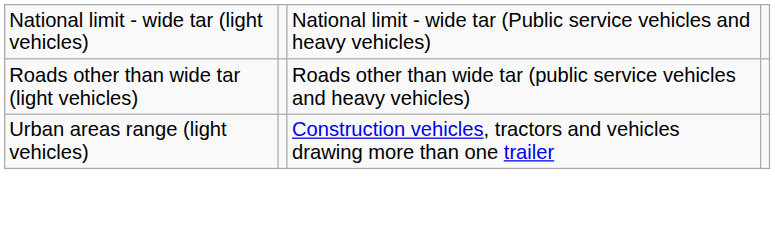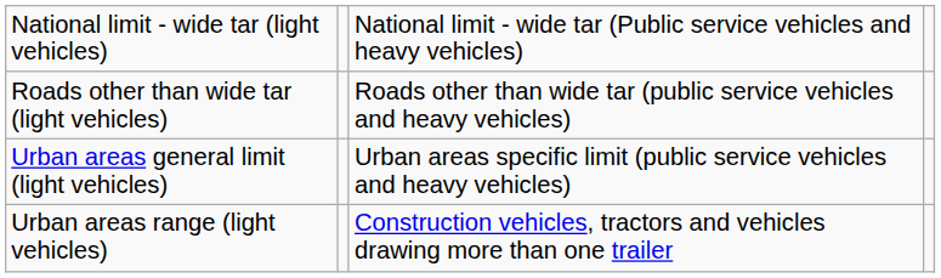 <table class="wikitable table">
 <tr>
 <td>National limit - wide tar (light vehicles)</td>
 <td></td>
 <td>National limit - wide tar (Public service vehicles and heavy vehicles)</td>
 <td></td>
 </tr>
 <tr>
 <td>Roads other than wide tar (light vehicles)</td>
 <td></td>
 <td>Roads other than wide tar (public service vehicles and heavy vehicles)</td>
 <td></td>
 </tr>
 <tr>
+<td><a href='#'>Urban areas</a> general limit (light vehicles)</td>
+<td></td>
+<td>Urban areas specific limit (public service vehicles and heavy vehicles)</td>
+<td></td>
+</tr>
+<tr>
 <td>Urban areas range (light vehicles)</td>
 <td></td>
 <td><a href='#'>Construction vehicles</a>, tractors and vehicles drawing more than one <a href='#'>trailer</a></td>
 <td></td>
 </tr>
 </table>
